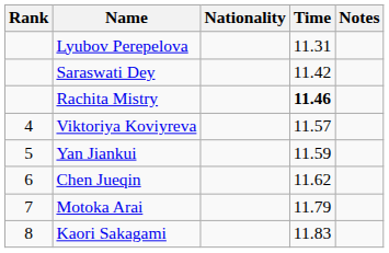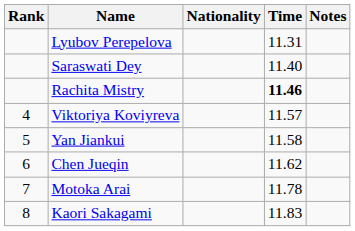 <table class="wikitable sortable" style="text-align:center">
 <tr>
 <th>Rank</th>
 <th>Name</th>
 <th>Nationality</th>
 <th>Time</th>
 <th>Notes</th>
 </tr>
 <tr>
 <td></td>
 <td align=left><a href='#'>Lyubov Perepelova</a></td>
 <td align=left></td>
 <td>11.31</td>
 <td></td>
 </tr>
 <tr>
 <td></td>
 <td align=left><a href='#'>Saraswati Dey</a></td>
 <td align=left></td>
-<td>11.42</td>
+<td>11.40</td>
 <td></td>
 </tr>
 <tr>
 <td></td>
 <td align=left><a href='#'>Rachita Mistry</a></td>
 <td align=left></td>
 <td><strong>11.46</strong></td>
 <td></td>
 </tr>
 <tr>
 <td>4</td>
 <td align=left><a href='#'>Viktoriya Koviyreva</a></td>
 <td align=left></td>
 <td>11.57</td>
 <td></td>
 </tr>
 <tr>
 <td>5</td>
 <td align=left><a href='#'>Yan Jiankui</a></td>
 <td align=left></td>
-<td>11.59</td>
+<td>11.58</td>
 <td></td>
 </tr>
 <tr>
 <td>6</td>
 <td align=left><a href='#'>Chen Jueqin</a></td>
 <td align=left></td>
 <td>11.62</td>
 <td></td>
 </tr>
 <tr>
 <td>7</td>
 <td align=left><a href='#'>Motoka Arai</a></td>
 <td align=left></td>
-<td>11.79</td>
+<td>11.78</td>
 <td></td>
 </tr>
 <tr>
 <td>8</td>
 <td align=left><a href='#'>Kaori Sakagami</a></td>
 <td align=left></td>
 <td>11.83</td>
 <td></td>
 </tr>
 </table>
